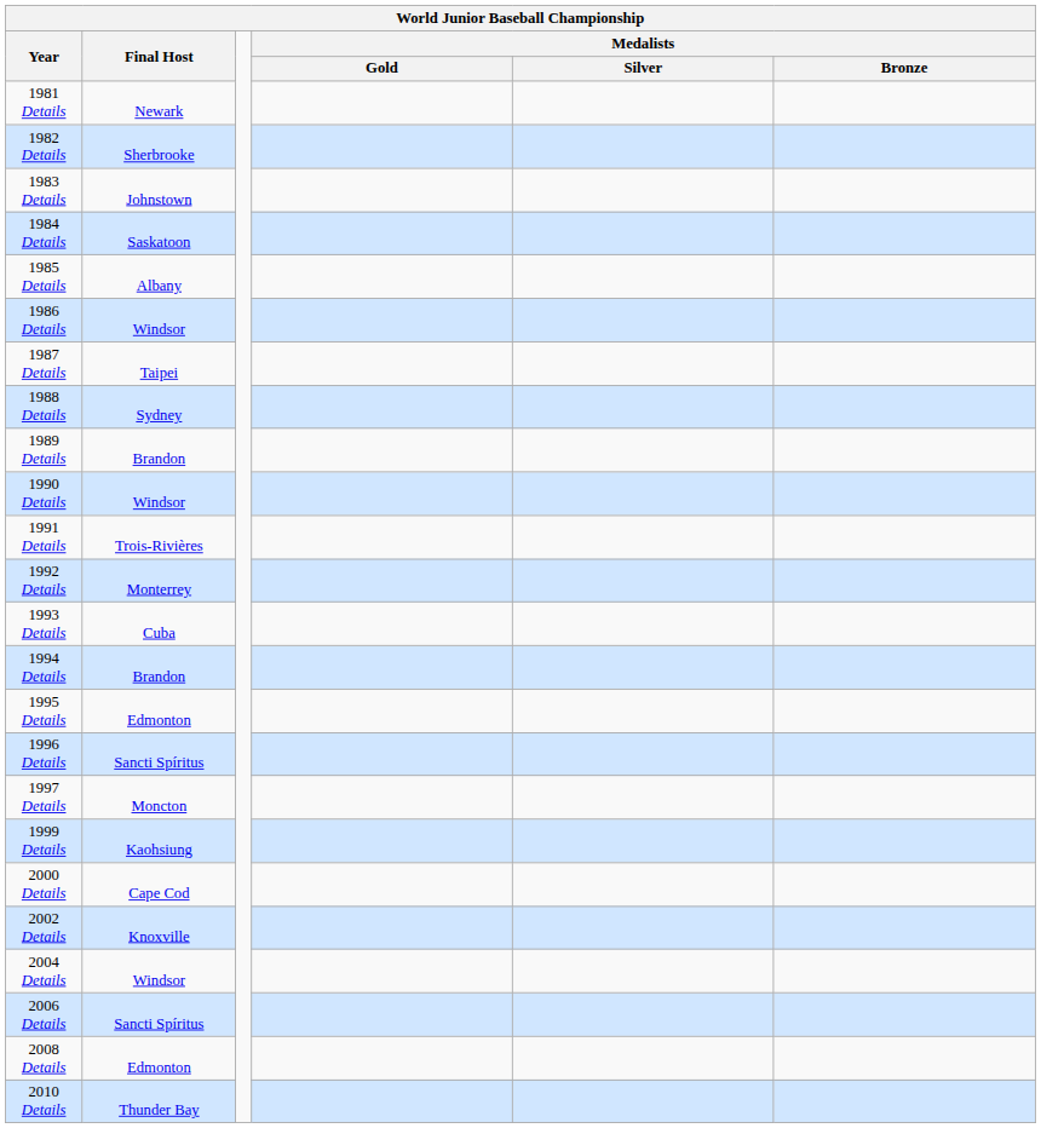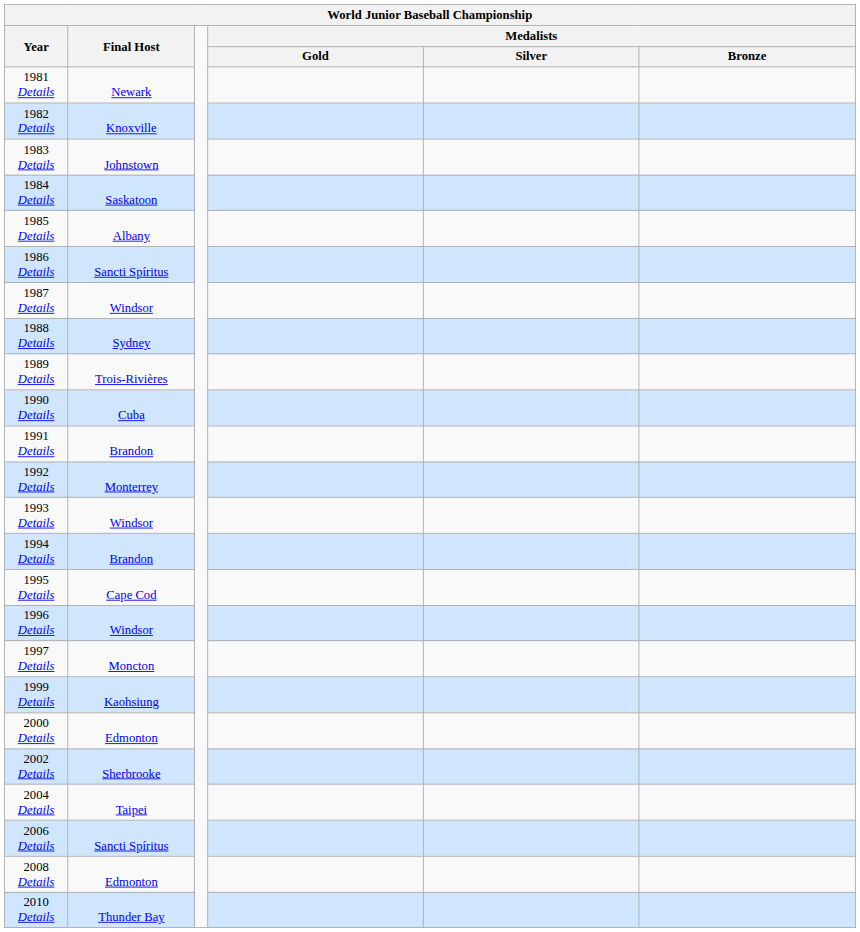 <table class="wikitable" style="font-size:90%; text-align: center;">
 <tr>
 <th colspan=6>World Junior Baseball Championship</th>
 </tr>
 <tr>
 <th rowspan=2 width=5%>Year</th>
 <th rowspan=2 width=10%>Final Host</th>
 <td width=1% rowspan=34 style="border-top:none;border-bottom:none;"></td>
 <th colspan=4>Medalists</th>
 </tr>
 <tr>
 <th width=17%>Gold</th>
 <th width=17%>Silver</th>
 <th width=17% colspan=2>Bronze</th>
 </tr>
 <tr>
 <td>1981<br><em><a href='#'>Details</a></em></td>
 <td><br><a href='#'>Newark</a></td>
 <td><strong></strong></td>
 <td></td>
 <td colspan=2></td>
 </tr>
 <tr style="background: #D0E6FF;">
 <td>1982<br><em><a href='#'>Details</a></em></td>
-<td><br><a href='#'>Sherbrooke</a></td>
+<td><br><a href='#'>Knoxville</a></td>
 <td><strong></strong></td>
 <td></td>
 <td colspan=2></td>
 </tr>
 <tr>
 <td>1983<br><em><a href='#'>Details</a></em></td>
 <td><br><a href='#'>Johnstown</a></td>
 <td><strong></strong></td>
 <td></td>
 <td colspan=2></td>
 </tr>
 <tr style="background: #D0E6FF;">
 <td>1984<br><em><a href='#'>Details</a></em></td>
 <td><br><a href='#'>Saskatoon</a></td>
 <td><strong></strong></td>
 <td></td>
 <td colspan=2></td>
 </tr>
 <tr>
 <td>1985<br><em><a href='#'>Details</a></em></td>
 <td><br><a href='#'>Albany</a></td>
 <td><strong></strong></td>
 <td></td>
 <td colspan=2></td>
 </tr>
 <tr style="background: #D0E6FF;">
 <td>1986<br><em><a href='#'>Details</a></em></td>
-<td><br><a href='#'>Windsor</a></td>
+<td><br><a href='#'>Sancti Spíritus</a></td>
 <td><strong></strong></td>
 <td></td>
 <td colspan=2></td>
 </tr>
 <tr>
 <td>1987<br><em><a href='#'>Details</a></em></td>
-<td><br><a href='#'>Taipei</a></td>
+<td><br><a href='#'>Windsor</a></td>
 <td><strong></strong></td>
 <td></td>
 <td colspan=2></td>
 </tr>
 <tr style="background: #D0E6FF;">
 <td>1988<br><em><a href='#'>Details</a></em></td>
 <td><br><a href='#'>Sydney</a></td>
 <td><strong></strong></td>
 <td></td>
 <td colspan=2></td>
 </tr>
 <tr>
 <td>1989<br><em><a href='#'>Details</a></em></td>
-<td><br><a href='#'>Brandon</a></td>
+<td><br><a href='#'>Trois-Rivières</a></td>
 <td><strong></strong></td>
 <td></td>
 <td colspan=2></td>
 </tr>
 <tr style="background: #D0E6FF;">
 <td>1990<br><em><a href='#'>Details</a></em></td>
-<td><br><a href='#'>Windsor</a></td>
+<td><br><a href='#'>Cuba</a></td>
 <td><strong></strong></td>
 <td></td>
 <td colspan=2></td>
 </tr>
 <tr>
 <td>1991<br><em><a href='#'>Details</a></em></td>
-<td><br><a href='#'>Trois-Rivières</a></td>
+<td><br><a href='#'>Brandon</a></td>
 <td><strong></strong></td>
 <td></td>
 <td colspan=2></td>
 </tr>
 <tr style="background: #D0E6FF;">
 <td>1992<br><em><a href='#'>Details</a></em></td>
 <td><br><a href='#'>Monterrey</a></td>
 <td><strong></strong></td>
 <td></td>
 <td colspan=2></td>
 </tr>
 <tr>
 <td>1993<br><em><a href='#'>Details</a></em></td>
-<td><br><a href='#'>Cuba</a></td>
+<td><br><a href='#'>Windsor</a></td>
 <td><strong></strong></td>
 <td></td>
 <td colspan=2></td>
 </tr>
 <tr style="background: #D0E6FF;">
 <td>1994<br><em><a href='#'>Details</a></em></td>
 <td><br><a href='#'>Brandon</a></td>
 <td><strong></strong></td>
 <td></td>
 <td colspan=2></td>
 </tr>
 <tr>
 <td>1995<br><em><a href='#'>Details</a></em></td>
-<td><br><a href='#'>Edmonton</a></td>
+<td><br><a href='#'>Cape Cod</a></td>
 <td><strong></strong></td>
 <td></td>
 <td colspan=2></td>
 </tr>
 <tr style="background: #D0E6FF;">
 <td>1996<br><em><a href='#'>Details</a></em></td>
-<td><br><a href='#'>Sancti Spíritus</a></td>
+<td><br><a href='#'>Windsor</a></td>
 <td><strong></strong></td>
 <td></td>
 <td colspan=2></td>
 </tr>
 <tr>
 <td>1997<br><em><a href='#'>Details</a></em></td>
 <td><br><a href='#'>Moncton</a></td>
 <td><strong></strong></td>
 <td></td>
 <td colspan=2></td>
 </tr>
 <tr style="background: #D0E6FF;">
 <td>1999<br><em><a href='#'>Details</a></em></td>
 <td><br><a href='#'>Kaohsiung</a></td>
 <td><strong></strong></td>
 <td></td>
 <td colspan=2></td>
 </tr>
 <tr>
 <td>2000<br><em><a href='#'>Details</a></em></td>
-<td><br><a href='#'>Cape Cod</a></td>
+<td><br><a href='#'>Edmonton</a></td>
 <td><strong></strong></td>
 <td></td>
 <td colspan=2></td>
 </tr>
 <tr style="background: #D0E6FF;">
 <td>2002<br><em><a href='#'>Details</a></em></td>
-<td><br><a href='#'>Knoxville</a></td>
+<td><br><a href='#'>Sherbrooke</a></td>
 <td><strong></strong></td>
 <td></td>
 <td colspan=2></td>
 </tr>
 <tr>
 <td>2004<br><em><a href='#'>Details</a></em></td>
-<td><br><a href='#'>Windsor</a></td>
+<td><br><a href='#'>Taipei</a></td>
 <td><strong></strong></td>
 <td></td>
 <td colspan=2></td>
 </tr>
 <tr style="background: #D0E6FF;">
 <td>2006<br><em><a href='#'>Details</a></em></td>
 <td><br><a href='#'>Sancti Spíritus</a></td>
 <td><strong></strong></td>
 <td></td>
 <td colspan=2></td>
 </tr>
 <tr>
 <td>2008<br><em><a href='#'>Details</a></em></td>
 <td><br><a href='#'>Edmonton</a></td>
 <td><strong></strong></td>
 <td></td>
 <td colspan=2></td>
 </tr>
 <tr style="background: #D0E6FF;">
 <td>2010<br><em><a href='#'>Details</a></em></td>
 <td><br><a href='#'>Thunder Bay</a></td>
 <td><strong></strong></td>
 <td></td>
 <td colspan=2></td>
 </tr>
 </table>
